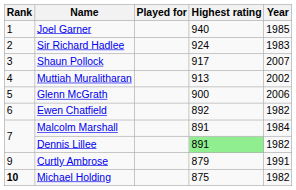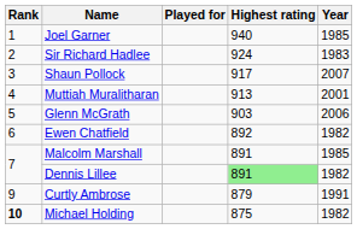 <table class=wikitable>
 <tr>
 <th>Rank</th>
 <th>Name</th>
 <th>Played for</th>
 <th>Highest rating</th>
 <th>Year</th>
 </tr>
 <tr>
 <td>1</td>
 <td><a href='#'>Joel Garner</a></td>
 <td></td>
 <td>940</td>
 <td>1985</td>
 </tr>
 <tr>
 <td>2</td>
 <td><a href='#'>Sir Richard Hadlee</a></td>
 <td></td>
 <td>924</td>
 <td>1983</td>
 </tr>
 <tr>
 <td>3</td>
 <td><a href='#'>Shaun Pollock</a></td>
 <td></td>
 <td>917</td>
 <td>2007</td>
 </tr>
 <tr>
 <td>4</td>
 <td><a href='#'>Muttiah Muralitharan</a></td>
 <td></td>
 <td>913</td>
-<td>2002</td>
+<td>2001</td>
 </tr>
 <tr>
 <td>5</td>
 <td><a href='#'>Glenn McGrath</a></td>
 <td></td>
-<td>900</td>
+<td>903</td>
 <td>2006</td>
 </tr>
 <tr>
 <td>6</td>
 <td><a href='#'>Ewen Chatfield</a></td>
 <td></td>
 <td>892</td>
 <td>1982</td>
 </tr>
 <tr>
 <td rowspan=2>7</td>
 <td><a href='#'>Malcolm Marshall</a></td>
 <td></td>
 <td>891</td>
-<td>1984</td>
+<td>1985</td>
 </tr>
 <tr>
 <td><a href='#'>Dennis Lillee</a></td>
 <td></td>
 <td style="background: lightgreen;">891</td>
 <td>1982</td>
 </tr>
 <tr>
 <td>9</td>
 <td><a href='#'>Curtly Ambrose</a></td>
 <td></td>
 <td>879</td>
 <td>1991</td>
 </tr>
 <tr>
 <td><strong>10</strong></td>
 <td><a href='#'>Michael Holding</a></td>
 <td></td>
 <td>875</td>
 <td>1982</td>
 </tr>
 </table>
